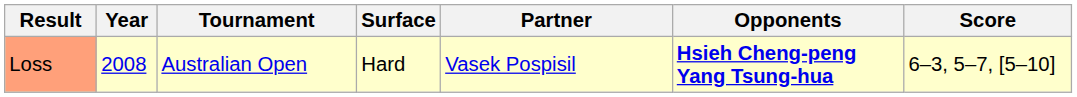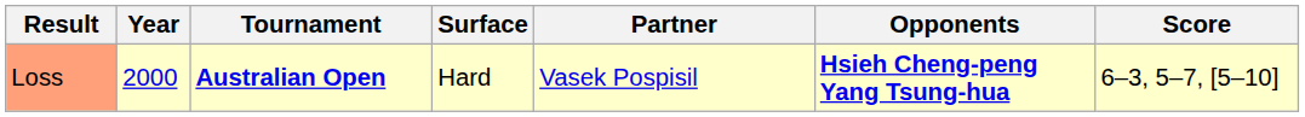 <table class="sortable wikitable">
 <tr>
 <th style="width:65px;">Result</th>
 <th style="width:40px;">Year</th>
 <th style="width:150px;">Tournament</th>
 <th style="width:50px;">Surface</th>
 <th style="width:175px;">Partner</th>
 <th style="width:175px;">Opponents</th>
 <th style="width:125px;" class="unsortable">Score</th>
 </tr>
 <tr style="background:#ffffcc;">
 <td style="background:#ffa07a;">Loss</td>
-<td><a href='#'>2008</a></td>
-<td><a href='#'>Australian Open</a></td>
+<td><a href='#'>2000</a></td>
+<td><strong><a href='#'>Australian Open</a></strong></td>
 <td>Hard</td>
 <td> <a href='#'>Vasek Pospisil</a></td>
 <td><strong> <a href='#'>Hsieh Cheng-peng</a> <br>  <a href='#'>Yang Tsung-hua</a></strong></td>
 <td>6–3, 5–7, [5–10]</td>
 </tr>
 </table>
